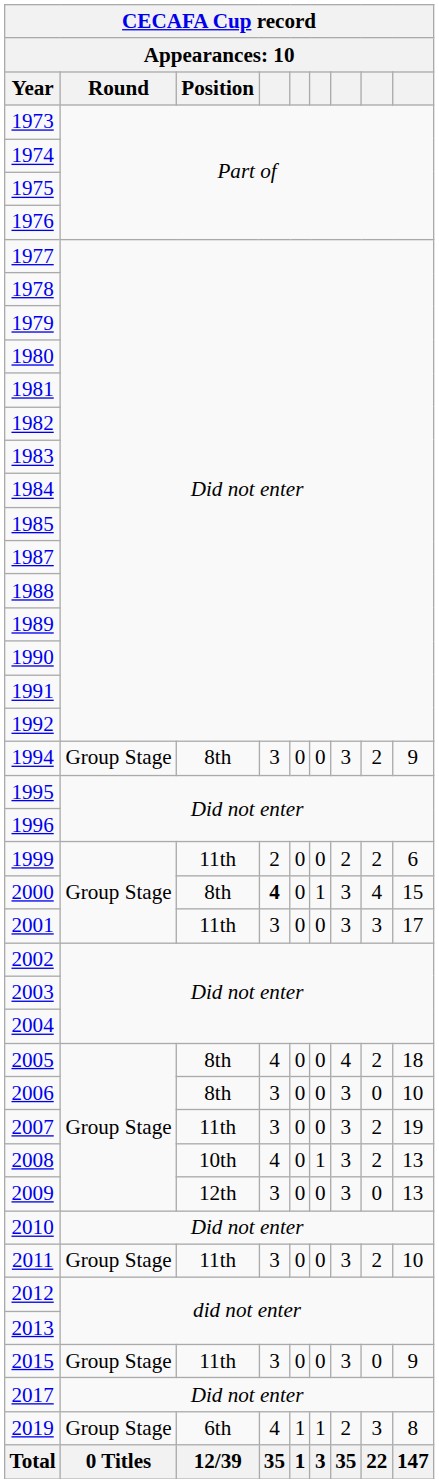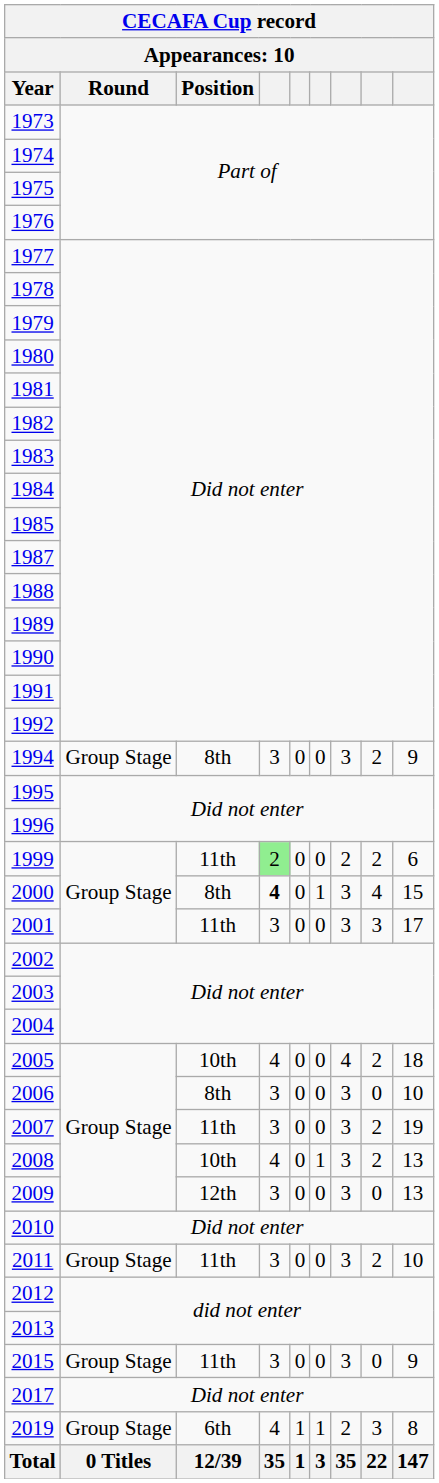 <table class="wikitable" style="text-align: center;">
 <tr>
 <th colspan=9><a href='#'>CECAFA Cup</a> record</th>
 </tr>
 <tr>
 <th colspan=9>Appearances: 10</th>
 </tr>
 <tr>
 <th>Year</th>
 <th>Round</th>
 <th>Position</th>
 <th></th>
 <th></th>
 <th></th>
 <th></th>
 <th></th>
 <th></th>
 </tr>
 <tr>
 <td> <a href='#'>1973</a></td>
 <td colspan=8 rowspan=4><em>Part of </em></td>
 </tr>
 <tr>
 <td> <a href='#'>1974</a></td>
 </tr>
 <tr>
 <td> <a href='#'>1975</a></td>
 </tr>
 <tr>
 <td> <a href='#'>1976</a></td>
 </tr>
 <tr>
 <td> <a href='#'>1977</a></td>
 <td colspan=8 rowspan=15><em>Did not enter</em></td>
 </tr>
 <tr>
 <td> <a href='#'>1978</a></td>
 </tr>
 <tr>
 <td> <a href='#'>1979</a></td>
 </tr>
 <tr>
 <td> <a href='#'>1980</a></td>
 </tr>
 <tr>
 <td> <a href='#'>1981</a></td>
 </tr>
 <tr>
 <td> <a href='#'>1982</a></td>
 </tr>
 <tr>
 <td> <a href='#'>1983</a></td>
 </tr>
 <tr>
 <td> <a href='#'>1984</a></td>
 </tr>
 <tr>
 <td> <a href='#'>1985</a></td>
 </tr>
 <tr>
 <td> <a href='#'>1987</a></td>
 </tr>
 <tr>
 <td> <a href='#'>1988</a></td>
 </tr>
 <tr>
 <td> <a href='#'>1989</a></td>
 </tr>
 <tr>
 <td> <a href='#'>1990</a></td>
 </tr>
 <tr>
 <td> <a href='#'>1991</a></td>
 </tr>
 <tr>
 <td> <a href='#'>1992</a></td>
 </tr>
 <tr>
 <td> <a href='#'>1994</a></td>
 <td>Group Stage</td>
 <td>8th</td>
 <td>3</td>
 <td>0</td>
 <td>0</td>
 <td>3</td>
 <td>2</td>
 <td>9</td>
 </tr>
 <tr>
 <td> <a href='#'>1995</a></td>
 <td colspan=8 rowspan=2><em>Did not enter</em></td>
 </tr>
 <tr>
 <td> <a href='#'>1996</a></td>
 </tr>
 <tr>
 <td> <a href='#'>1999</a></td>
 <td rowspan=3>Group Stage</td>
 <td>11th</td>
-<td>2</td>
+<td style="background: lightgreen;">2</td>
 <td>0</td>
 <td>0</td>
 <td>2</td>
 <td>2</td>
 <td>6</td>
 </tr>
 <tr>
 <td> <a href='#'>2000</a></td>
 <td>8th</td>
 <td><strong>4</strong></td>
 <td>0</td>
 <td>1</td>
 <td>3</td>
 <td>4</td>
 <td>15</td>
 </tr>
 <tr>
 <td> <a href='#'>2001</a></td>
 <td>11th</td>
 <td>3</td>
 <td>0</td>
 <td>0</td>
 <td>3</td>
 <td>3</td>
 <td>17</td>
 </tr>
 <tr>
 <td> <a href='#'>2002</a></td>
 <td colspan=8 rowspan=3><em>Did not enter</em></td>
 </tr>
 <tr>
 <td> <a href='#'>2003</a></td>
 </tr>
 <tr>
 <td> <a href='#'>2004</a></td>
 </tr>
 <tr>
 <td> <a href='#'>2005</a></td>
 <td rowspan=5>Group Stage</td>
-<td>8th</td>
+<td>10th</td>
 <td>4</td>
 <td>0</td>
 <td>0</td>
 <td>4</td>
 <td>2</td>
 <td>18</td>
 </tr>
 <tr>
 <td> <a href='#'>2006</a></td>
 <td>8th</td>
 <td>3</td>
 <td>0</td>
 <td>0</td>
 <td>3</td>
 <td>0</td>
 <td>10</td>
 </tr>
 <tr>
 <td> <a href='#'>2007</a></td>
 <td>11th</td>
 <td>3</td>
 <td>0</td>
 <td>0</td>
 <td>3</td>
 <td>2</td>
 <td>19</td>
 </tr>
 <tr>
 <td> <a href='#'>2008</a></td>
 <td>10th</td>
 <td>4</td>
 <td>0</td>
 <td>1</td>
 <td>3</td>
 <td>2</td>
 <td>13</td>
 </tr>
 <tr>
 <td> <a href='#'>2009</a></td>
 <td>12th</td>
 <td>3</td>
 <td>0</td>
 <td>0</td>
 <td>3</td>
 <td>0</td>
 <td>13</td>
 </tr>
 <tr>
 <td> <a href='#'>2010</a></td>
 <td colspan=8><em>Did not enter</em></td>
 </tr>
 <tr>
 <td> <a href='#'>2011</a></td>
 <td>Group Stage</td>
 <td>11th</td>
 <td>3</td>
 <td>0</td>
 <td>0</td>
 <td>3</td>
 <td>2</td>
 <td>10</td>
 </tr>
 <tr>
 <td> <a href='#'>2012</a></td>
 <td colspan=8 rowspan=2><em>did not enter</em></td>
 </tr>
 <tr>
 <td> <a href='#'>2013</a></td>
 </tr>
 <tr>
 <td> <a href='#'>2015</a></td>
 <td>Group Stage</td>
 <td>11th</td>
 <td>3</td>
 <td>0</td>
 <td>0</td>
 <td>3</td>
 <td>0</td>
 <td>9</td>
 </tr>
 <tr>
 <td> <a href='#'>2017</a></td>
 <td colspan=8><em>Did not enter</em></td>
 </tr>
 <tr>
 <td> <a href='#'>2019</a></td>
 <td>Group Stage</td>
 <td>6th</td>
 <td>4</td>
 <td>1</td>
 <td>1</td>
 <td>2</td>
 <td>3</td>
 <td>8</td>
 </tr>
 <tr>
 <th>Total</th>
 <th>0 Titles</th>
 <th>12/39</th>
 <th>35</th>
 <th>1</th>
 <th>3</th>
 <th>35</th>
 <th>22</th>
 <th>147</th>
 </tr>
 </table>
